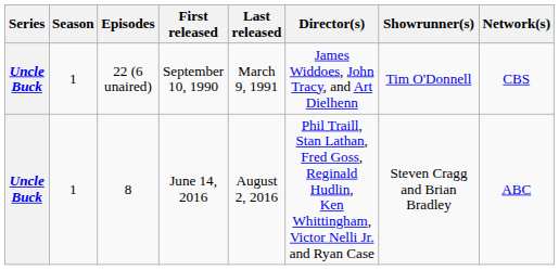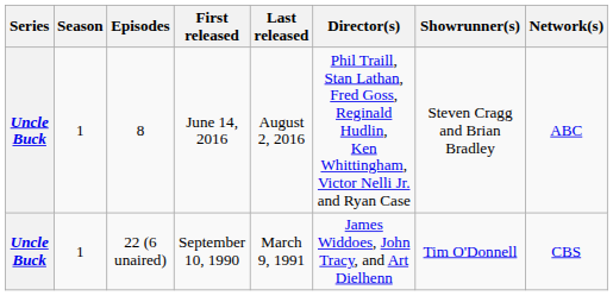 <table class="wikitable plainrowheaders"  style="text-align:center; width:99%;">
 <tr>
 <th scope="col">Series</th>
 <th scope="col">Season</th>
 <th scope="col">Episodes</th>
 <th scope="col">First released</th>
 <th scope="col">Last released</th>
 <th scope="col">Director(s)</th>
 <th scope="col">Showrunner(s)</th>
 <th scope="col">Network(s)</th>
 </tr>
 <tr>
 <th scope="row"><a href='#'><em>Uncle Buck</em></a></th>
 <td>1</td>
+<td>8</td>
+<td>June 14, 2016</td>
+<td>August 2, 2016</td>
+<td><a href='#'>Phil Traill</a>, <a href='#'>Stan Lathan</a>, <a href='#'>Fred Goss</a>, <a href='#'>Reginald Hudlin</a>,<br><a href='#'>Ken Whittingham</a>, <a href='#'>Victor Nelli Jr.</a> and Ryan Case</td>
+<td>Steven Cragg and Brian Bradley</td>
+<td><a href='#'>ABC</a></td>
+</tr>
+<tr>
+<th scope="row"><a href='#'><em>Uncle Buck</em></a></th>
+<td>1</td>
 <td>22 (6 unaired)</td>
 <td>September 10, 1990</td>
 <td>March 9, 1991</td>
 <td><a href='#'>James Widdoes</a>, <a href='#'>John Tracy</a>, and <a href='#'>Art Dielhenn</a></td>
 <td><a href='#'>Tim O'Donnell</a></td>
 <td><a href='#'>CBS</a></td>
 </tr>
-<tr>
-<th scope="row"><a href='#'><em>Uncle Buck</em></a></th>
-<td>1</td>
-<td>8</td>
-<td>June 14, 2016</td>
-<td>August 2, 2016</td>
-<td><a href='#'>Phil Traill</a>, <a href='#'>Stan Lathan</a>, <a href='#'>Fred Goss</a>, <a href='#'>Reginald Hudlin</a>,<br><a href='#'>Ken Whittingham</a>, <a href='#'>Victor Nelli Jr.</a> and Ryan Case</td>
-<td>Steven Cragg and Brian Bradley</td>
-<td><a href='#'>ABC</a></td>
-</tr>
 </table>
